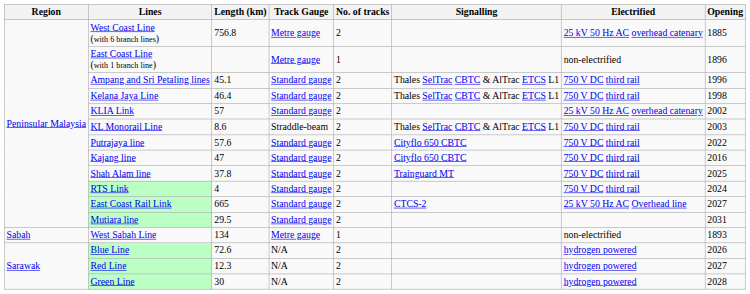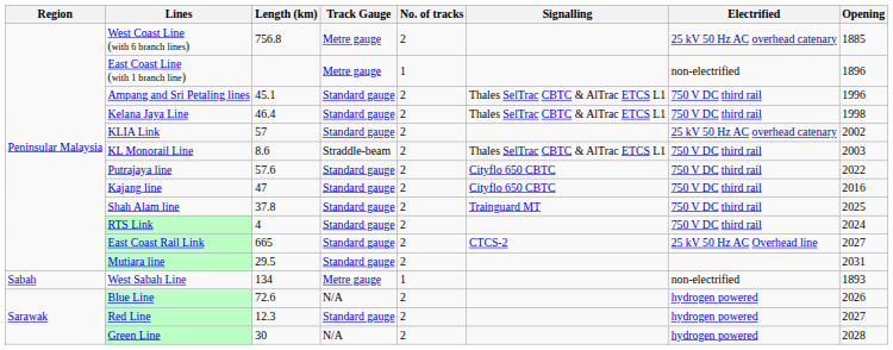 <table class="sortable wikitable" style="text-align:left;" style="font-size: 85%">
 <tr>
 <th>Region</th>
 <th>Lines</th>
 <th>Length (km)</th>
 <th>Track Gauge</th>
 <th>No. of tracks</th>
 <th>Signalling</th>
 <th>Electrified</th>
 <th>Opening</th>
 </tr>
 <tr>
 <td rowspan="12"><a href='#'>Peninsular Malaysia</a></td>
 <td><a href='#'>West Coast Line</a> <br>(<small>with 6 branch lines</small>)</td>
 <td>756.8</td>
 <td><a href='#'>Metre gauge</a></td>
 <td>2</td>
 <td></td>
 <td><a href='#'>25 kV 50 Hz AC</a> <a href='#'>overhead catenary</a></td>
 <td>1885</td>
 </tr>
 <tr>
 <td><a href='#'>East Coast Line</a> <br>(<small>with 1 branch line</small>)</td>
 <td></td>
 <td><a href='#'>Metre gauge</a></td>
 <td>1</td>
 <td></td>
 <td>non-electrified</td>
 <td>1896</td>
 </tr>
 <tr>
 <td><a href='#'>Ampang and Sri Petaling lines</a></td>
 <td>45.1</td>
 <td><a href='#'>Standard gauge</a></td>
 <td>2</td>
 <td>Thales <a href='#'>SelTrac</a> <a href='#'>CBTC</a> & AlTrac <a href='#'>ETCS</a> L1</td>
 <td><a href='#'>750 V DC</a> <a href='#'>third rail</a></td>
 <td>1996</td>
 </tr>
 <tr>
 <td><a href='#'>Kelana Jaya Line</a></td>
 <td>46.4</td>
 <td><a href='#'>Standard gauge</a></td>
 <td>2</td>
 <td>Thales <a href='#'>SelTrac</a> <a href='#'>CBTC</a> & AlTrac <a href='#'>ETCS</a> L1</td>
 <td><a href='#'>750 V DC</a> <a href='#'>third rail</a></td>
 <td>1998</td>
 </tr>
 <tr>
 <td><a href='#'>KLIA Link</a></td>
 <td>57</td>
 <td><a href='#'>Standard gauge</a></td>
 <td>2</td>
 <td></td>
 <td><a href='#'>25 kV 50 Hz AC</a> <a href='#'>overhead catenary</a></td>
 <td>2002</td>
 </tr>
 <tr>
 <td><a href='#'>KL Monorail Line</a></td>
 <td>8.6</td>
 <td>Straddle-beam</td>
 <td>2</td>
 <td>Thales <a href='#'>SelTrac</a> <a href='#'>CBTC</a> & AlTrac <a href='#'>ETCS</a> L1</td>
 <td><a href='#'>750 V DC</a> <a href='#'>third rail</a></td>
 <td>2003</td>
 </tr>
 <tr>
 <td><a href='#'>Putrajaya line</a></td>
 <td>57.6</td>
 <td><a href='#'>Standard gauge</a></td>
 <td>2</td>
 <td><a href='#'>Cityflo 650 CBTC</a></td>
 <td><a href='#'>750 V DC</a> <a href='#'>third rail</a></td>
 <td>2022</td>
 </tr>
 <tr>
 <td><a href='#'>Kajang line</a></td>
 <td>47</td>
 <td><a href='#'>Standard gauge</a></td>
 <td>2</td>
 <td><a href='#'>Cityflo 650 CBTC</a></td>
 <td><a href='#'>750 V DC</a> <a href='#'>third rail</a></td>
 <td>2016</td>
 </tr>
 <tr>
 <td><a href='#'>Shah Alam line</a></td>
 <td>37.8</td>
 <td><a href='#'>Standard gauge</a></td>
 <td>2</td>
 <td><a href='#'>Trainguard MT</a></td>
 <td><a href='#'>750 V DC</a> <a href='#'>third rail</a></td>
 <td>2025</td>
 </tr>
 <tr>
 <td style="background:#BCFFC5;"><a href='#'>RTS Link</a></td>
 <td>4</td>
 <td><a href='#'>Standard gauge</a></td>
 <td>2</td>
 <td></td>
 <td><a href='#'>750 V DC</a> <a href='#'>third rail</a></td>
 <td>2024</td>
 </tr>
 <tr>
 <td style="background:#BCFFC5;"><a href='#'>East Coast Rail Link</a></td>
 <td>665</td>
 <td><a href='#'>Standard gauge</a></td>
 <td>2</td>
 <td><a href='#'>CTCS-2</a></td>
 <td><a href='#'>25 kV 50 Hz AC</a> <a href='#'>Overhead line</a></td>
 <td>2027</td>
 </tr>
 <tr>
 <td style="background:#BCFFC5;"><a href='#'>Mutiara line</a></td>
 <td>29.5</td>
 <td><a href='#'>Standard gauge</a></td>
 <td>2</td>
 <td></td>
 <td></td>
 <td>2031</td>
 </tr>
 <tr>
 <td><a href='#'>Sabah</a></td>
 <td><a href='#'>West Sabah Line</a></td>
 <td>134</td>
 <td><a href='#'>Metre gauge</a></td>
 <td>1</td>
 <td></td>
 <td>non-electrified</td>
 <td>1893</td>
 </tr>
 <tr>
 <td rowspan="4"><a href='#'>Sarawak</a></td>
 <td style="background:#BCFFC5;"><a href='#'>Blue Line</a></td>
 <td>72.6</td>
 <td>N/A</td>
 <td>2</td>
 <td></td>
 <td><a href='#'>hydrogen powered</a></td>
 <td>2026</td>
 </tr>
 <tr>
 <td style="background:#BCFFC5;"><a href='#'>Red Line</a></td>
 <td>12.3</td>
-<td>N/A</td>
+<td><a href='#'>Standard gauge</a></td>
 <td>2</td>
 <td></td>
 <td><a href='#'>hydrogen powered</a></td>
 <td>2027</td>
 </tr>
 <tr>
 <td style="background:#BCFFC5;"><a href='#'>Green Line</a></td>
 <td>30</td>
 <td>N/A</td>
 <td>2</td>
 <td></td>
 <td><a href='#'>hydrogen powered</a></td>
 <td>2028</td>
 </tr>
 </table>
